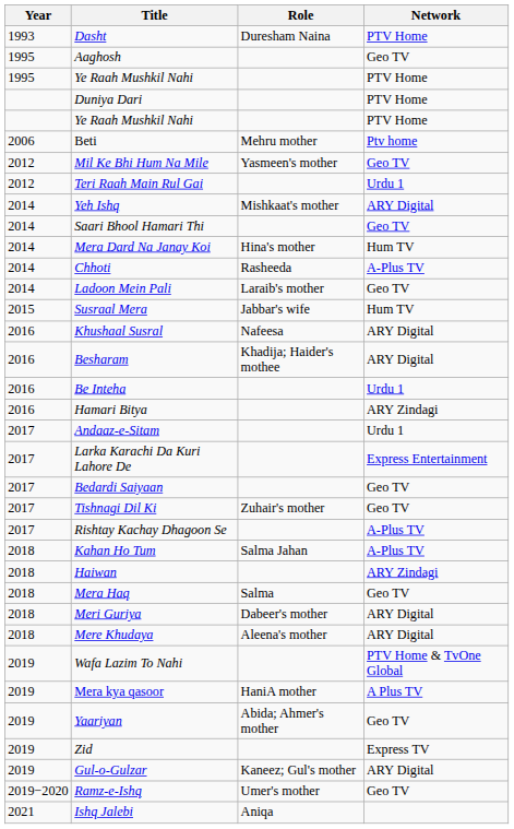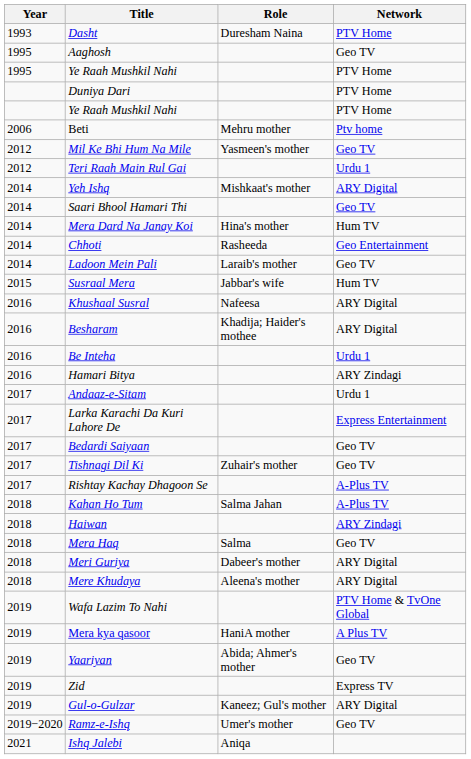 <table class="wikitable">
 <tr>
 <th>Year</th>
 <th>Title</th>
 <th>Role</th>
 <th>Network</th>
 </tr>
 <tr>
 <td>1993</td>
 <td><em><a href='#'>Dasht</a></em></td>
 <td>Duresham Naina</td>
 <td><a href='#'>PTV Home</a></td>
 </tr>
 <tr>
 <td>1995</td>
 <td><em>Aaghosh</em></td>
 <td></td>
 <td>Geo TV</td>
 </tr>
 <tr>
 <td>1995</td>
 <td><em>Ye Raah Mushkil Nahi</em></td>
 <td></td>
 <td>PTV Home</td>
 </tr>
 <tr>
 <td></td>
 <td><em>Duniya Dari</em></td>
 <td></td>
 <td>PTV Home</td>
 </tr>
 <tr>
 <td></td>
 <td><em>Ye Raah Mushkil Nahi</em></td>
 <td></td>
 <td>PTV Home</td>
 </tr>
 <tr>
 <td>2006</td>
 <td>Beti</td>
 <td>Mehru mother</td>
 <td><a href='#'>Ptv home</a></td>
 </tr>
 <tr>
 <td>2012</td>
 <td><em><a href='#'>Mil Ke Bhi Hum Na Mile</a></em></td>
 <td>Yasmeen's mother</td>
 <td><a href='#'>Geo TV</a></td>
 </tr>
 <tr>
 <td>2012</td>
 <td><em><a href='#'>Teri Raah Main Rul Gai</a></em></td>
 <td></td>
 <td><a href='#'>Urdu 1</a></td>
 </tr>
 <tr>
 <td>2014</td>
 <td><em><a href='#'>Yeh Ishq</a></em></td>
 <td>Mishkaat's mother</td>
 <td><a href='#'>ARY Digital</a></td>
 </tr>
 <tr>
 <td>2014</td>
 <td><em>Saari Bhool Hamari Thi</em></td>
 <td></td>
 <td><a href='#'>Geo TV</a></td>
 </tr>
 <tr>
 <td>2014</td>
 <td><em><a href='#'>Mera Dard Na Janay Koi</a></em></td>
 <td>Hina's mother</td>
 <td>Hum TV</td>
 </tr>
 <tr>
 <td>2014</td>
 <td><em><a href='#'>Chhoti</a></em></td>
 <td>Rasheeda</td>
-<td><a href='#'>A-Plus TV</a></td>
+<td><a href='#'>Geo Entertainment</a></td>
 </tr>
 <tr>
 <td>2014</td>
 <td><em><a href='#'>Ladoon Mein Pali</a></em></td>
 <td>Laraib's mother</td>
 <td>Geo TV</td>
 </tr>
 <tr>
 <td>2015</td>
 <td><em><a href='#'>Susraal Mera</a></em></td>
 <td>Jabbar's wife</td>
 <td>Hum TV</td>
 </tr>
 <tr>
 <td>2016</td>
 <td><em><a href='#'>Khushaal Susral</a></em></td>
 <td>Nafeesa</td>
 <td>ARY Digital</td>
 </tr>
 <tr>
 <td>2016</td>
 <td><em><a href='#'>Besharam</a></em></td>
 <td>Khadija; Haider's mothee</td>
 <td>ARY Digital</td>
 </tr>
 <tr>
 <td>2016</td>
 <td><em><a href='#'>Be Inteha</a></em></td>
 <td></td>
 <td><a href='#'>Urdu 1</a></td>
 </tr>
 <tr>
 <td>2016</td>
 <td><em>Hamari Bitya</em></td>
 <td></td>
 <td>ARY Zindagi</td>
 </tr>
 <tr>
 <td>2017</td>
 <td><em><a href='#'>Andaaz-e-Sitam</a></em></td>
 <td></td>
 <td>Urdu 1</td>
 </tr>
 <tr>
 <td>2017</td>
 <td><em>Larka Karachi Da Kuri Lahore De</em></td>
 <td></td>
 <td><a href='#'>Express Entertainment</a></td>
 </tr>
 <tr>
 <td>2017</td>
 <td><em><a href='#'>Bedardi Saiyaan</a></em></td>
 <td></td>
 <td>Geo TV</td>
 </tr>
 <tr>
 <td>2017</td>
 <td><em><a href='#'>Tishnagi Dil Ki</a></em></td>
 <td>Zuhair's mother</td>
 <td>Geo TV</td>
 </tr>
 <tr>
 <td>2017</td>
 <td><em>Rishtay Kachay Dhagoon Se</em></td>
 <td></td>
 <td><a href='#'>A-Plus TV</a></td>
 </tr>
 <tr>
 <td>2018</td>
 <td><em><a href='#'>Kahan Ho Tum</a></em></td>
 <td>Salma Jahan</td>
 <td><a href='#'>A-Plus TV</a></td>
 </tr>
 <tr>
 <td>2018</td>
 <td><em><a href='#'>Haiwan</a></em></td>
 <td></td>
 <td><a href='#'>ARY Zindagi</a></td>
 </tr>
 <tr>
 <td>2018</td>
 <td><em><a href='#'>Mera Haq</a></em></td>
 <td>Salma</td>
 <td>Geo TV</td>
 </tr>
 <tr>
 <td>2018</td>
 <td><em><a href='#'>Meri Guriya</a></em></td>
 <td>Dabeer's mother</td>
 <td>ARY Digital</td>
 </tr>
 <tr>
 <td>2018</td>
 <td><em><a href='#'>Mere Khudaya</a></em></td>
 <td>Aleena's mother</td>
 <td>ARY Digital</td>
 </tr>
 <tr>
 <td>2019</td>
 <td><em>Wafa Lazim To Nahi</em></td>
 <td></td>
 <td><a href='#'>PTV Home</a> & <a href='#'>TvOne Global</a></td>
 </tr>
 <tr>
 <td>2019</td>
 <td><a href='#'>Mera kya qasoor</a></td>
 <td>HaniA mother</td>
 <td><a href='#'>A Plus TV</a></td>
 </tr>
 <tr>
 <td>2019</td>
 <td><em><a href='#'>Yaariyan</a></em></td>
 <td>Abida; Ahmer's mother</td>
 <td>Geo TV</td>
 </tr>
 <tr>
 <td>2019</td>
 <td><em>Zid</em></td>
 <td></td>
 <td>Express TV</td>
 </tr>
 <tr>
 <td>2019</td>
 <td><em><a href='#'>Gul-o-Gulzar</a></em></td>
 <td>Kaneez; Gul's mother</td>
 <td>ARY Digital</td>
 </tr>
 <tr>
 <td>2019−2020</td>
 <td><em><a href='#'>Ramz-e-Ishq</a></em></td>
 <td>Umer's mother</td>
 <td>Geo TV</td>
 </tr>
 <tr>
 <td>2021</td>
 <td><em><a href='#'>Ishq Jalebi</a></em></td>
 <td>Aniqa</td>
 </tr>
 </table>
